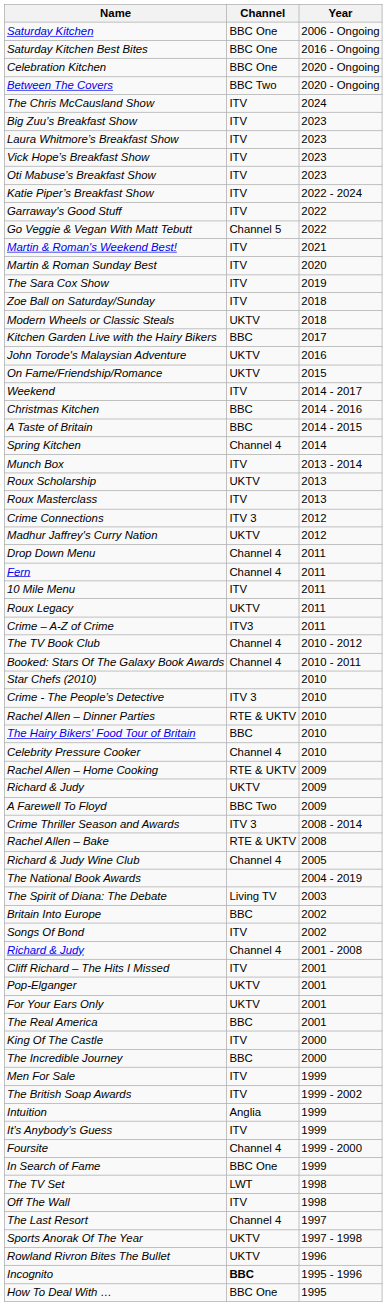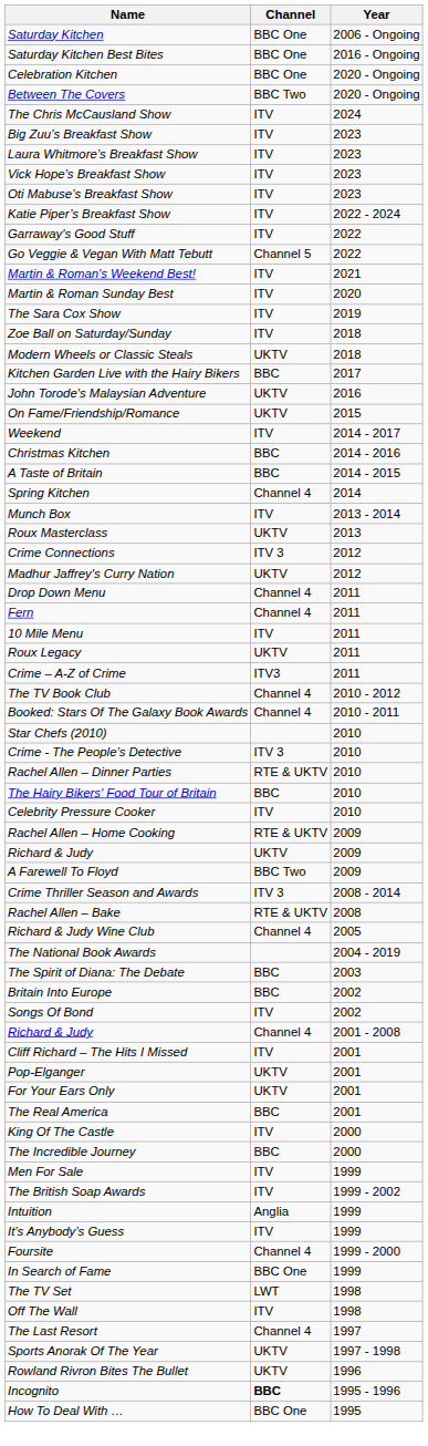 <table class="wikitable sortable">
 <tr>
 <th>Name</th>
 <th>Channel</th>
 <th>Year</th>
 </tr>
 <tr>
 <td><em><a href='#'>Saturday Kitchen</a></em></td>
 <td>BBC One</td>
 <td>2006 - Ongoing</td>
 </tr>
 <tr>
 <td><em>Saturday Kitchen Best Bites</em></td>
 <td>BBC One</td>
 <td>2016 - Ongoing</td>
 </tr>
 <tr>
 <td><em>Celebration Kitchen</em></td>
 <td>BBC One</td>
 <td>2020 - Ongoing</td>
 </tr>
 <tr>
 <td><a href='#'><em>Between The Covers</em></a></td>
 <td>BBC Two</td>
 <td>2020 - Ongoing</td>
 </tr>
 <tr>
 <td><em>The Chris McCausland Show</em></td>
 <td>ITV</td>
 <td>2024</td>
 </tr>
 <tr>
 <td><em>Big Zuu’s Breakfast Show</em></td>
 <td>ITV</td>
 <td>2023</td>
 </tr>
 <tr>
 <td><em>Laura Whitmore’s Breakfast Show</em></td>
 <td>ITV</td>
 <td>2023</td>
 </tr>
 <tr>
 <td><em>Vick Hope’s Breakfast Show</em></td>
 <td>ITV</td>
 <td>2023</td>
 </tr>
 <tr>
 <td><em>Oti Mabuse’s Breakfast Show</em></td>
 <td>ITV</td>
 <td>2023</td>
 </tr>
 <tr>
 <td><em>Katie Piper’s Breakfast Show</em></td>
 <td>ITV</td>
 <td>2022 - 2024</td>
 </tr>
 <tr>
 <td><em>Garraway's Good Stuff</em></td>
 <td>ITV</td>
 <td>2022</td>
 </tr>
 <tr>
 <td><em>Go Veggie & Vegan With Matt Tebutt</em></td>
 <td>Channel 5</td>
 <td>2022</td>
 </tr>
 <tr>
 <td><em><a href='#'>Martin & Roman's Weekend Best!</a></em></td>
 <td>ITV</td>
 <td>2021</td>
 </tr>
 <tr>
 <td><em>Martin & Roman Sunday Best</em></td>
 <td>ITV</td>
 <td>2020</td>
 </tr>
 <tr>
 <td><em>The Sara Cox Show</em></td>
 <td>ITV</td>
 <td>2019</td>
 </tr>
 <tr>
 <td><em>Zoe Ball on Saturday/Sunday</em></td>
 <td>ITV</td>
 <td>2018</td>
 </tr>
 <tr>
 <td><em>Modern Wheels or Classic Steals</em></td>
 <td>UKTV</td>
 <td>2018</td>
 </tr>
 <tr>
 <td><em>Kitchen Garden Live with the Hairy Bikers</em></td>
 <td>BBC</td>
 <td>2017</td>
 </tr>
 <tr>
 <td><em>John Torode's Malaysian Adventure</em></td>
 <td>UKTV</td>
 <td>2016</td>
 </tr>
 <tr>
 <td><em>On Fame/Friendship/Romance</em></td>
 <td>UKTV</td>
 <td>2015</td>
 </tr>
 <tr>
 <td><em>Weekend</em></td>
 <td>ITV</td>
 <td>2014 - 2017</td>
 </tr>
 <tr>
 <td><em>Christmas Kitchen</em></td>
 <td>BBC</td>
 <td>2014 - 2016</td>
 </tr>
 <tr>
 <td><em>A Taste of Britain</em></td>
 <td>BBC</td>
 <td>2014 - 2015</td>
 </tr>
 <tr>
 <td><em>Spring Kitchen</em></td>
 <td>Channel 4</td>
 <td>2014</td>
 </tr>
 <tr>
 <td><em>Munch Box</em></td>
 <td>ITV</td>
 <td>2013 - 2014</td>
 </tr>
 <tr>
-<td><em>Roux Scholarship</em></td>
+<td><em>Roux Masterclass</em></td>
 <td>UKTV</td>
-<td>2013</td>
-</tr>
-<tr>
-<td><em>Roux Masterclass</em></td>
-<td>ITV</td>
 <td>2013</td>
 </tr>
 <tr>
 <td><em>Crime Connections</em></td>
 <td>ITV 3</td>
 <td>2012</td>
 </tr>
 <tr>
 <td><em>Madhur Jaffrey's Curry Nation</em></td>
 <td>UKTV</td>
 <td>2012</td>
 </tr>
 <tr>
 <td><em>Drop Down Menu</em></td>
 <td>Channel 4</td>
 <td>2011</td>
 </tr>
 <tr>
 <td><a href='#'><em>Fern</em></a></td>
 <td>Channel 4</td>
 <td>2011</td>
 </tr>
 <tr>
 <td><em>10 Mile Menu</em></td>
 <td>ITV</td>
 <td>2011</td>
 </tr>
 <tr>
 <td><em>Roux Legacy</em></td>
 <td>UKTV</td>
 <td>2011</td>
 </tr>
 <tr>
 <td><em>Crime – A-Z of Crime</em></td>
 <td>ITV3</td>
 <td>2011</td>
 </tr>
 <tr>
 <td><em>The TV Book Club</em></td>
 <td>Channel 4</td>
 <td>2010 - 2012</td>
 </tr>
 <tr>
 <td><em>Booked: Stars Of The Galaxy Book Awards</em></td>
 <td>Channel 4</td>
 <td>2010 - 2011</td>
 </tr>
 <tr>
 <td><em>Star Chefs (2010)</em></td>
 <td></td>
 <td>2010</td>
 </tr>
 <tr>
 <td><em>Crime - The People’s Detective</em></td>
 <td>ITV 3</td>
 <td>2010</td>
 </tr>
 <tr>
 <td><em>Rachel Allen – Dinner Parties</em></td>
 <td>RTE & UKTV</td>
 <td>2010</td>
 </tr>
 <tr>
 <td><em><a href='#'>The Hairy Bikers' Food Tour of Britain</a></em></td>
 <td>BBC</td>
 <td>2010</td>
 </tr>
 <tr>
 <td><em>Celebrity Pressure Cooker</em></td>
-<td>Channel 4</td>
+<td>ITV</td>
 <td>2010</td>
 </tr>
 <tr>
 <td><em>Rachel Allen – Home Cooking</em></td>
 <td>RTE & UKTV</td>
 <td>2009</td>
 </tr>
 <tr>
 <td><em>Richard & Judy</em></td>
 <td>UKTV</td>
 <td>2009</td>
 </tr>
 <tr>
 <td><em>A Farewell To Floyd</em></td>
 <td>BBC Two</td>
 <td>2009</td>
 </tr>
 <tr>
 <td><em>Crime Thriller Season and Awards</em></td>
 <td>ITV 3</td>
 <td>2008 - 2014</td>
 </tr>
 <tr>
 <td><em>Rachel Allen – Bake</em></td>
 <td>RTE & UKTV</td>
 <td>2008</td>
 </tr>
 <tr>
 <td><em>Richard & Judy Wine Club</em></td>
 <td>Channel 4</td>
 <td>2005</td>
 </tr>
 <tr>
 <td><em>The National Book Awards</em></td>
 <td></td>
 <td>2004 - 2019</td>
 </tr>
 <tr>
 <td><em>The Spirit of Diana: The Debate</em></td>
-<td>Living TV</td>
+<td>BBC</td>
 <td>2003</td>
 </tr>
 <tr>
 <td><em>Britain Into Europe</em></td>
 <td>BBC</td>
 <td>2002</td>
 </tr>
 <tr>
 <td><em>Songs Of Bond</em></td>
 <td>ITV</td>
 <td>2002</td>
 </tr>
 <tr>
 <td><em><a href='#'>Richard & Judy</a></em></td>
 <td>Channel 4</td>
 <td>2001 - 2008</td>
 </tr>
 <tr>
 <td><em>Cliff Richard – The Hits I Missed</em></td>
 <td>ITV</td>
 <td>2001</td>
 </tr>
 <tr>
 <td><em>Pop-Elganger</em></td>
 <td>UKTV</td>
 <td>2001</td>
 </tr>
 <tr>
 <td><em>For Your Ears Only</em></td>
 <td>UKTV</td>
 <td>2001</td>
 </tr>
 <tr>
 <td><em>The Real America</em></td>
 <td>BBC</td>
 <td>2001</td>
 </tr>
 <tr>
 <td><em>King Of The Castle</em></td>
 <td>ITV</td>
 <td>2000</td>
 </tr>
 <tr>
 <td><em>The Incredible Journey</em></td>
 <td>BBC</td>
 <td>2000</td>
 </tr>
 <tr>
 <td><em>Men For Sale</em></td>
 <td>ITV</td>
 <td>1999</td>
 </tr>
 <tr>
 <td><em>The British Soap Awards</em></td>
 <td>ITV</td>
 <td>1999 - 2002</td>
 </tr>
 <tr>
 <td><em>Intuition</em></td>
 <td>Anglia</td>
 <td>1999</td>
 </tr>
 <tr>
 <td><em>It’s Anybody’s Guess</em></td>
 <td>ITV</td>
 <td>1999</td>
 </tr>
 <tr>
 <td><em>Foursite</em></td>
 <td>Channel 4</td>
 <td>1999 - 2000</td>
 </tr>
 <tr>
 <td><em>In Search of Fame</em></td>
 <td>BBC One</td>
 <td>1999</td>
 </tr>
 <tr>
 <td><em>The TV Set</em></td>
 <td>LWT</td>
 <td>1998</td>
 </tr>
 <tr>
 <td><em>Off The Wall</em></td>
 <td>ITV</td>
 <td>1998</td>
 </tr>
 <tr>
 <td><em>The Last Resort</em></td>
 <td>Channel 4</td>
 <td>1997</td>
 </tr>
 <tr>
 <td><em>Sports Anorak Of The Year</em></td>
 <td>UKTV</td>
 <td>1997 - 1998</td>
 </tr>
 <tr>
 <td><em>Rowland Rivron Bites The  Bullet</em></td>
 <td>UKTV</td>
 <td>1996</td>
 </tr>
 <tr>
 <td><em>Incognito</em></td>
 <td><strong>BBC</strong></td>
 <td>1995 - 1996</td>
 </tr>
 <tr>
 <td><em>How To Deal With …</em></td>
 <td>BBC One</td>
 <td>1995</td>
 </tr>
 </table>
